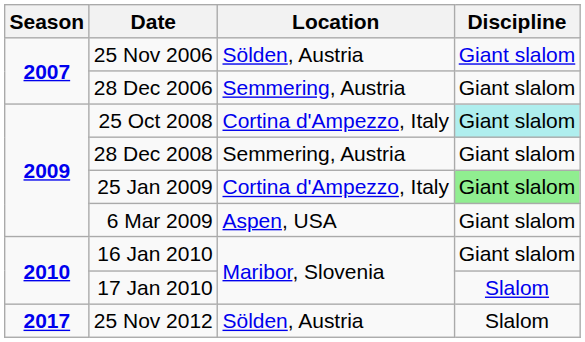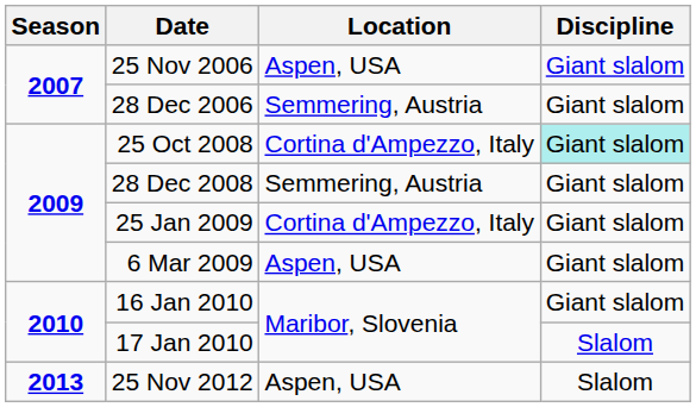 <table class="wikitable" style="font-size:95%;">
 <tr>
 <th>Season</th>
 <th>Date</th>
 <th>Location</th>
 <th>Discipline</th>
 </tr>
 <tr>
 <td rowspan=2 align=center><strong><a href='#'>2007</a></strong></td>
 <td align=right>25 Nov 2006</td>
-<td><a href='#'>Sölden</a>, Austria</td>
+<td><a href='#'>Aspen</a>, USA</td>
 <td align=center><a href='#'>Giant slalom</a></td>
 </tr>
 <tr>
 <td align=right>28 Dec 2006</td>
 <td><a href='#'>Semmering</a>, Austria</td>
 <td align=center>Giant slalom</td>
 </tr>
 <tr>
 <td rowspan=4 align=center><strong><a href='#'>2009</a></strong></td>
 <td align=right>25 Oct 2008</td>
 <td><a href='#'>Cortina d'Ampezzo</a>, Italy</td>
 <td align=center style="background: paleturquoise;">Giant slalom</td>
 </tr>
 <tr>
 <td align=right>28 Dec 2008</td>
 <td>Semmering, Austria</td>
 <td align=center>Giant slalom</td>
 </tr>
 <tr>
 <td align=right>25 Jan 2009</td>
 <td><a href='#'>Cortina d'Ampezzo</a>, Italy</td>
-<td align=center style="background: lightgreen;">Giant slalom</td>
+<td align=center>Giant slalom</td>
 </tr>
 <tr>
 <td align=right>6 Mar 2009</td>
 <td><a href='#'>Aspen</a>, USA</td>
 <td align=center>Giant slalom</td>
 </tr>
 <tr>
 <td rowspan=2 align=center><strong><a href='#'>2010</a></strong></td>
 <td align=right>16 Jan 2010</td>
 <td rowspan=2><a href='#'>Maribor</a>, Slovenia</td>
 <td align=center>Giant slalom</td>
 </tr>
 <tr>
 <td align=right>17 Jan 2010</td>
 <td align=center><a href='#'>Slalom</a></td>
 </tr>
 <tr>
-<td rowspan=1 align=center><strong><a href='#'>2017</a></strong></td>
+<td rowspan=1 align=center><strong><a href='#'>2013</a></strong></td>
 <td align=right>25 Nov 2012</td>
-<td><a href='#'>Sölden</a>, Austria</td>
+<td>Aspen, USA</td>
 <td align=center>Slalom</td>
 </tr>
 </table>
